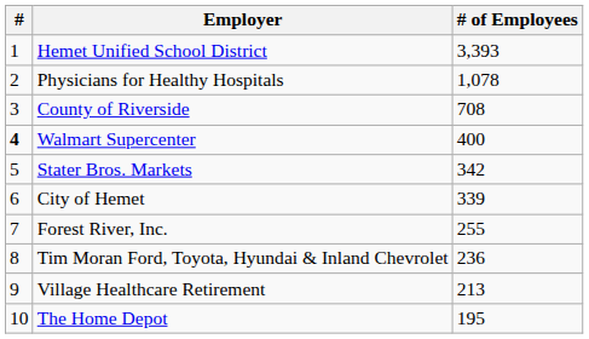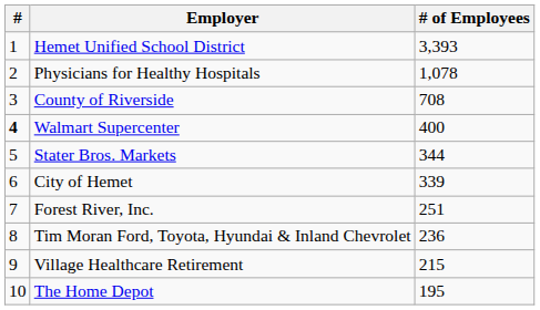 <table class="wikitable">
 <tr>
 <th>#</th>
 <th>Employer</th>
 <th># of Employees</th>
 </tr>
 <tr>
 <td>1</td>
 <td><a href='#'>Hemet Unified School District</a></td>
 <td>3,393</td>
 </tr>
 <tr>
 <td>2</td>
 <td>Physicians for Healthy Hospitals</td>
 <td>1,078</td>
 </tr>
 <tr>
 <td>3</td>
 <td><a href='#'>County of Riverside</a></td>
 <td>708</td>
 </tr>
 <tr>
 <td><strong>4</strong></td>
 <td><a href='#'>Walmart Supercenter</a></td>
 <td>400</td>
 </tr>
 <tr>
 <td>5</td>
 <td><a href='#'>Stater Bros. Markets</a></td>
-<td>342</td>
+<td>344</td>
 </tr>
 <tr>
 <td>6</td>
 <td>City of Hemet</td>
 <td>339</td>
 </tr>
 <tr>
 <td>7</td>
 <td>Forest River, Inc.</td>
-<td>255</td>
+<td>251</td>
 </tr>
 <tr>
 <td>8</td>
 <td>Tim Moran Ford, Toyota, Hyundai & Inland Chevrolet</td>
 <td>236</td>
 </tr>
 <tr>
 <td>9</td>
 <td>Village Healthcare Retirement</td>
-<td>213</td>
+<td>215</td>
 </tr>
 <tr>
 <td>10</td>
 <td><a href='#'>The Home Depot</a></td>
 <td>195</td>
 </tr>
 </table>
